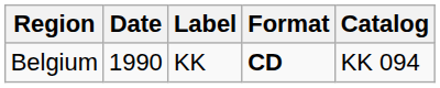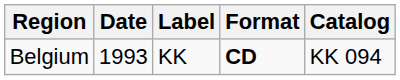 <table class="wikitable">
 <tr>
 <th>Region</th>
 <th>Date</th>
 <th>Label</th>
 <th>Format</th>
 <th>Catalog</th>
 </tr>
 <tr>
 <td>Belgium</td>
-<td>1990</td>
+<td>1993</td>
 <td>KK</td>
 <td><strong>CD</strong></td>
 <td>KK 094</td>
 </tr>
 </table>
